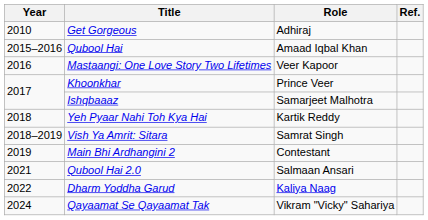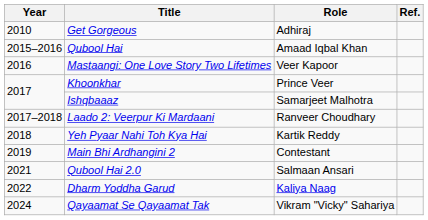 <table class="wikitable">
 <tr>
 <th>Year</th>
 <th>Title</th>
 <th>Role</th>
 <th>Ref.</th>
 </tr>
 <tr>
 <td>2010</td>
 <td><em><a href='#'>Get Gorgeous</a></em></td>
 <td>Adhiraj</td>
 <td></td>
 </tr>
 <tr>
 <td>2015–2016</td>
 <td><em><a href='#'>Qubool Hai</a></em></td>
 <td>Amaad Iqbal Khan</td>
 <td></td>
 </tr>
 <tr>
 <td>2016</td>
 <td><em><a href='#'>Mastaangi: One Love Story Two Lifetimes</a></em></td>
 <td>Veer Kapoor</td>
 <td></td>
 </tr>
 <tr>
 <td rowspan="2">2017</td>
 <td><em><a href='#'>Khoonkhar</a></em></td>
 <td>Prince Veer</td>
 <td></td>
 </tr>
 <tr>
 <td><em><a href='#'>Ishqbaaaz</a></em></td>
 <td>Samarjeet Malhotra</td>
 <td></td>
 </tr>
 <tr>
+<td>2017–2018</td>
+<td><em><a href='#'>Laado 2: Veerpur Ki Mardaani</a></em></td>
+<td>Ranveer Choudhary</td>
+<td></td>
+</tr>
+<tr>
 <td>2018</td>
 <td><em><a href='#'>Yeh Pyaar Nahi Toh Kya Hai</a></em></td>
 <td>Kartik Reddy</td>
-<td></td>
-</tr>
-<tr>
-<td>2018–2019</td>
-<td><em><a href='#'>Vish Ya Amrit: Sitara</a></em></td>
-<td>Samrat Singh</td>
 <td></td>
 </tr>
 <tr>
 <td>2019</td>
 <td><em><a href='#'>Main Bhi Ardhangini 2</a></em></td>
 <td>Contestant</td>
 <td></td>
 </tr>
 <tr>
 <td>2021</td>
 <td><em><a href='#'>Qubool Hai 2.0 </a> </em></td>
 <td>Salmaan Ansari</td>
 <td></td>
 </tr>
 <tr>
 <td>2022</td>
 <td><em><a href='#'>Dharm Yoddha Garud</a></em></td>
 <td><a href='#'>Kaliya Naag</a></td>
 <td></td>
 </tr>
 <tr>
 <td>2024</td>
 <td><em><a href='#'>Qayaamat Se Qayaamat Tak</a></em></td>
 <td>Vikram "Vicky" Sahariya</td>
 <td></td>
 </tr>
 </table>
